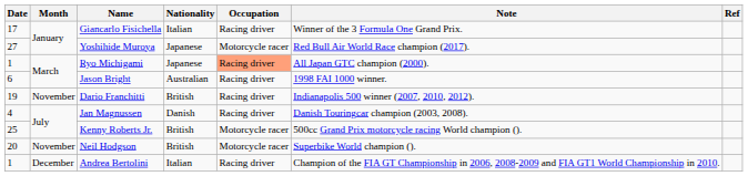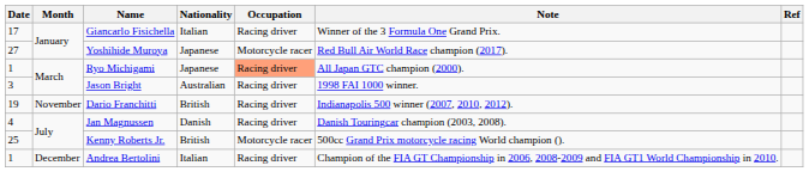 <table class="wikitable" style="font-size:85%;">
 <tr>
 <th>Date</th>
 <th>Month</th>
 <th>Name</th>
 <th>Nationality</th>
 <th>Occupation</th>
 <th>Note</th>
 <th>Ref</th>
 </tr>
 <tr>
 <td>17</td>
 <td rowspan=2>January</td>
 <td><a href='#'>Giancarlo Fisichella</a></td>
 <td>Italian</td>
 <td>Racing driver</td>
 <td>Winner of the 3 <a href='#'>Formula One</a> Grand Prix.</td>
 <td></td>
 </tr>
 <tr>
 <td>27</td>
 <td><a href='#'>Yoshihide Muroya</a></td>
 <td>Japanese</td>
 <td>Motorcycle racer</td>
 <td><a href='#'>Red Bull Air World Race</a> champion (<a href='#'>2017</a>).</td>
 <td></td>
 </tr>
 <tr>
 <td>1</td>
 <td rowspan=2>March</td>
 <td><a href='#'>Ryo Michigami</a></td>
 <td>Japanese</td>
 <td style="background: lightsalmon;">Racing driver</td>
 <td><a href='#'>All Japan GTC</a> champion (<a href='#'>2000</a>).</td>
 <td></td>
 </tr>
 <tr>
-<td>6</td>
+<td>3</td>
 <td><a href='#'>Jason Bright</a></td>
 <td>Australian</td>
 <td>Racing driver</td>
 <td><a href='#'>1998 FAI 1000</a> winner.</td>
 <td></td>
 </tr>
 <tr>
 <td>19</td>
 <td>November</td>
 <td><a href='#'>Dario Franchitti</a></td>
 <td>British</td>
 <td>Racing driver</td>
 <td><a href='#'>Indianapolis 500</a> winner (<a href='#'>2007</a>, <a href='#'>2010</a>, <a href='#'>2012</a>).</td>
 <td></td>
 </tr>
 <tr>
 <td>4</td>
 <td rowspan=2>July</td>
 <td><a href='#'>Jan Magnussen</a></td>
 <td>Danish</td>
 <td>Racing driver</td>
 <td><a href='#'>Danish Touringcar</a> champion (2003, 2008).</td>
 <td></td>
 </tr>
 <tr>
 <td>25</td>
 <td><a href='#'>Kenny Roberts Jr.</a></td>
 <td>British</td>
 <td>Motorcycle racer</td>
 <td>500cc <a href='#'>Grand Prix motorcycle racing</a> World champion ().</td>
 <td></td>
 </tr>
 <tr>
-<td>20</td>
-<td>November</td>
-<td><a href='#'>Neil Hodgson</a></td>
-<td>British</td>
-<td>Motorcycle racer</td>
-<td><a href='#'>Superbike World</a> champion ().</td>
-<td></td>
-</tr>
-<tr>
 <td>1</td>
 <td>December</td>
 <td><a href='#'>Andrea Bertolini</a></td>
 <td>Italian</td>
 <td>Racing driver</td>
 <td>Champion of the <a href='#'>FIA GT Championship</a> in <a href='#'>2006</a>, <a href='#'>2008</a>-<a href='#'>2009</a> and <a href='#'>FIA GT1 World Championship</a> in <a href='#'>2010</a>.</td>
 <td></td>
 </tr>
 </table>
